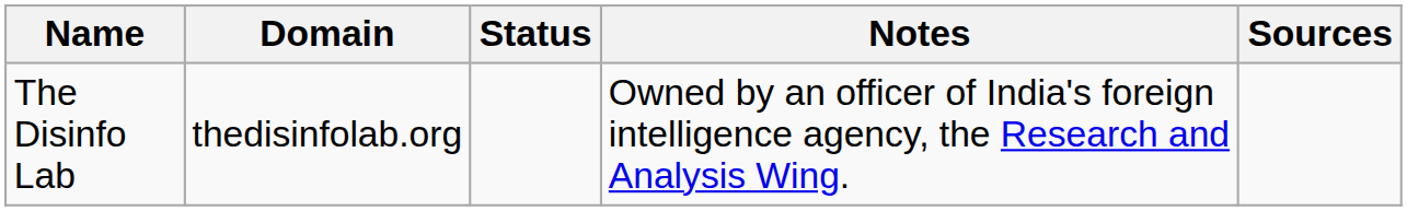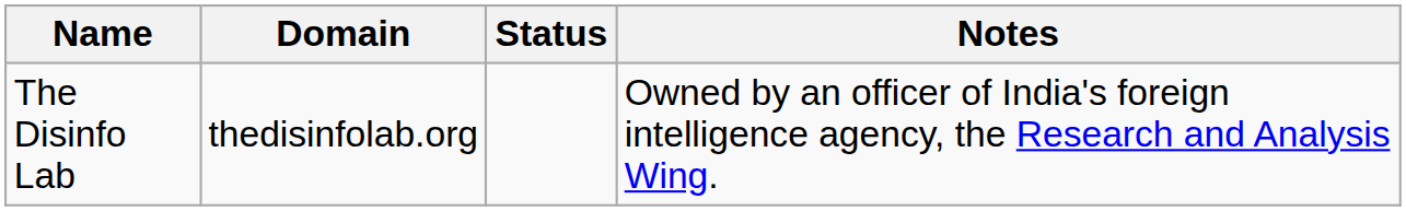 <table class="wikitable sortable mw-collapsible mw-collapsed">
 <tr>
 <th>Name</th>
 <th>Domain</th>
 <th>Status</th>
 <th class="sortable">Notes</th>
-<th class="unsortable">Sources</th>
 </tr>
 <tr>
 <td>The Disinfo Lab</td>
 <td>thedisinfolab.org</td>
 <td></td>
 <td>Owned by an officer of India's foreign intelligence agency, the <a href='#'>Research and Analysis Wing</a>.</td>
-<td></td>
 </tr>
 </table>
